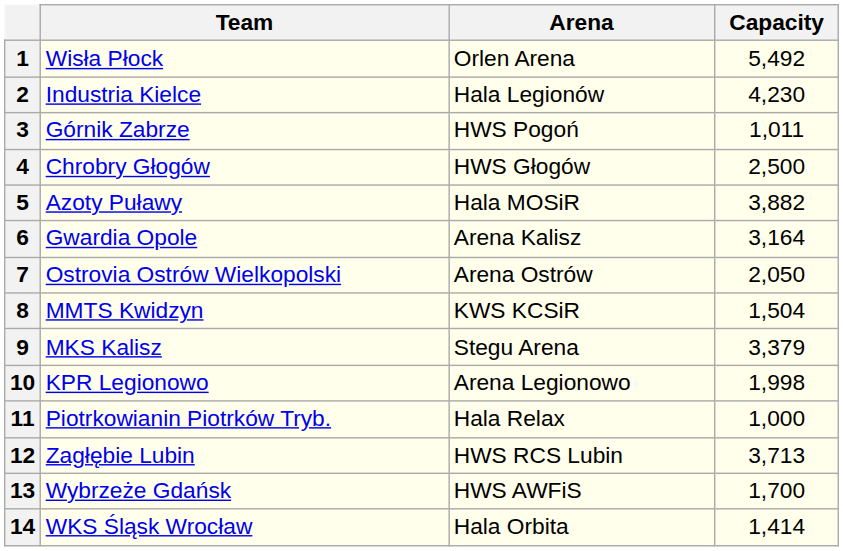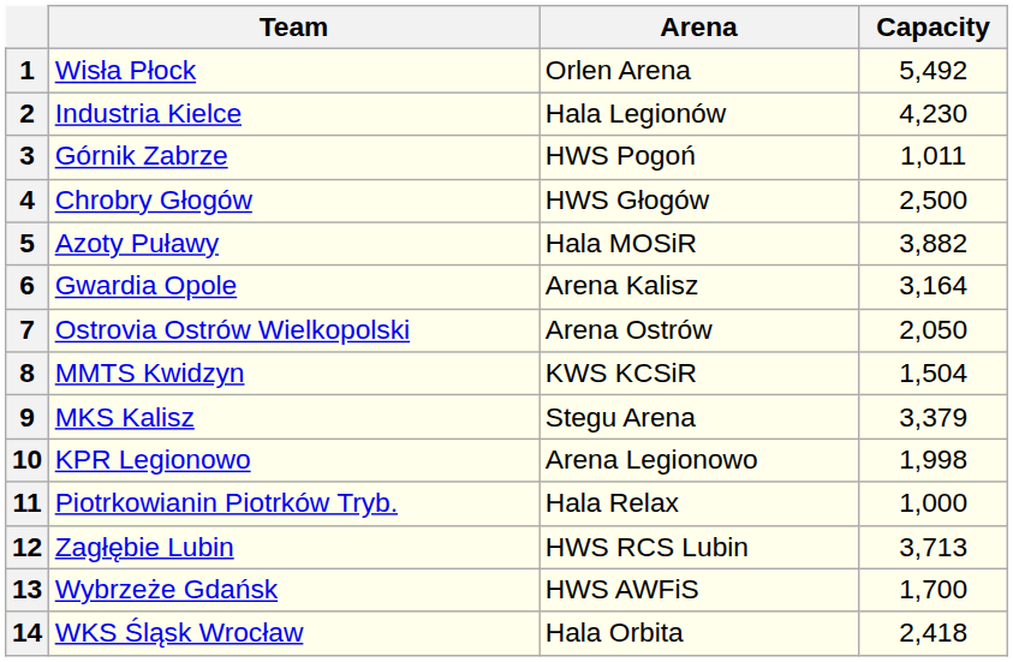 <table class="wikitable" style="border:none;">
 <tr>
 <th style="border:none;"></th>
 <th width=280px>Team</th>
 <th width=180px>Arena</th>
 <th width=80px>Capacity</th>
 </tr>
 <tr bgcolor=#FFFFEB>
 <th>1</th>
 <td><a href='#'>Wisła Płock</a> </td>
 <td>Orlen Arena</td>
 <td align="center">5,492</td>
 </tr>
 <tr bgcolor=#FFFFEB>
 <th>2</th>
 <td><a href='#'>Industria Kielce</a></td>
 <td>Hala Legionów</td>
 <td align="center">4,230</td>
 </tr>
 <tr bgcolor=#FFFFEB>
 <th>3</th>
 <td><a href='#'>Górnik Zabrze</a></td>
 <td>HWS Pogoń</td>
 <td align="center">1,011</td>
 </tr>
 <tr bgcolor=#FFFFEB>
 <th>4</th>
 <td><a href='#'>Chrobry Głogów</a></td>
 <td>HWS Głogów</td>
 <td align="center">2,500</td>
 </tr>
 <tr bgcolor=#FFFFEB>
 <th>5</th>
 <td><a href='#'>Azoty Puławy</a></td>
 <td>Hala MOSiR</td>
 <td align="center">3,882</td>
 </tr>
 <tr bgcolor=#FFFFEB>
 <th>6</th>
 <td><a href='#'>Gwardia Opole</a></td>
 <td>Arena Kalisz</td>
 <td align="center">3,164</td>
 </tr>
 <tr bgcolor=#FFFFEB>
 <th>7</th>
 <td><a href='#'>Ostrovia Ostrów Wielkopolski</a></td>
 <td>Arena Ostrów</td>
 <td align="center">2,050</td>
 </tr>
 <tr bgcolor=#FFFFEB>
 <th>8</th>
 <td><a href='#'>MMTS Kwidzyn</a></td>
 <td>KWS KCSiR</td>
 <td align="center">1,504</td>
 </tr>
 <tr bgcolor=#FFFFEB>
 <th>9</th>
 <td><a href='#'>MKS Kalisz</a></td>
 <td>Stegu Arena</td>
 <td align="center">3,379</td>
 </tr>
 <tr bgcolor=#FFFFEB>
 <th>10</th>
 <td><a href='#'>KPR Legionowo</a></td>
 <td>Arena Legionowo</td>
 <td align="center">1,998</td>
 </tr>
 <tr bgcolor=#FFFFEB>
 <th>11</th>
 <td><a href='#'>Piotrkowianin Piotrków Tryb.</a></td>
 <td>Hala Relax</td>
 <td align="center">1,000</td>
 </tr>
 <tr bgcolor=#FFFFEB>
 <th>12</th>
 <td><a href='#'>Zagłębie Lubin</a></td>
 <td>HWS RCS Lubin</td>
 <td align="center">3,713</td>
 </tr>
 <tr bgcolor=#FFFFEB>
 <th>13</th>
 <td><a href='#'>Wybrzeże Gdańsk</a></td>
 <td>HWS AWFiS</td>
 <td align="center">1,700</td>
 </tr>
 <tr bgcolor=#FFFFEB>
 <th>14</th>
 <td><a href='#'>WKS Śląsk Wrocław</a></td>
 <td>Hala Orbita</td>
-<td align="center">1,414</td>
+<td align="center">2,418</td>
 </tr>
 </table>
